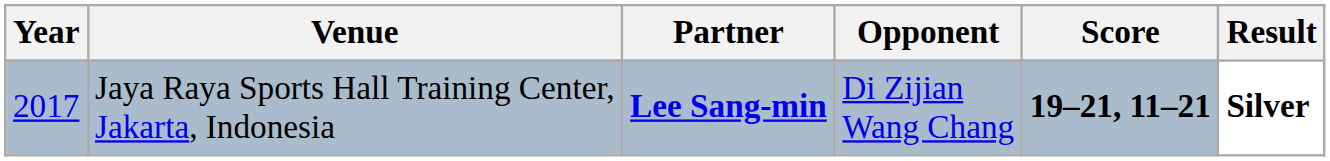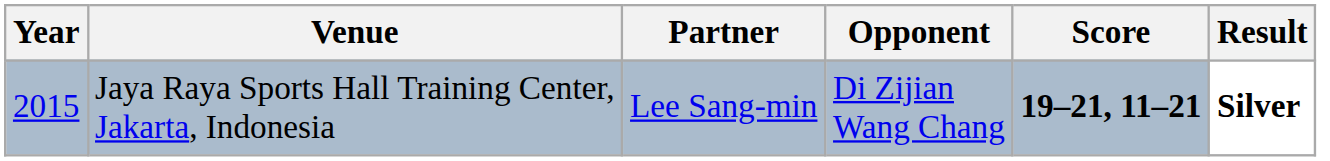 <table class="sortable wikitable" style="font-size: 90%;">
 <tr>
 <th>Year</th>
 <th>Venue</th>
 <th>Partner</th>
 <th>Opponent</th>
 <th>Score</th>
 <th>Result</th>
 </tr>
 <tr style="background:#AABBCC">
-<td align="center"><a href='#'>2017</a></td>
+<td align="center"><a href='#'>2015</a></td>
 <td align="left">Jaya Raya Sports Hall Training Center,<br><a href='#'>Jakarta</a>, Indonesia</td>
-<td align="left"><strong> <a href='#'>Lee Sang-min</a></strong></td>
+<td align="left"> <a href='#'>Lee Sang-min</a></td>
 <td align="left"> <a href='#'>Di Zijian</a><br> <a href='#'>Wang Chang</a></td>
 <td align="left"><strong>19–21, 11–21</strong></td>
 <td style="text-align:left; background:white"> <strong>Silver</strong></td>
 </tr>
 </table>
